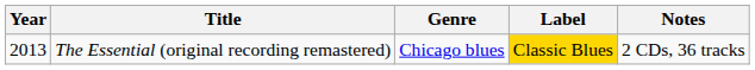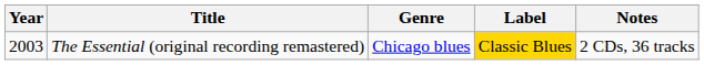 <table class="wikitable">
 <tr>
 <th>Year</th>
 <th>Title</th>
 <th>Genre</th>
 <th>Label</th>
 <th>Notes</th>
 </tr>
 <tr>
-<td>2013</td>
+<td>2003</td>
 <td><em>The Essential</em> (original recording remastered)</td>
 <td><a href='#'>Chicago blues</a></td>
 <td style="background: gold;">Classic Blues</td>
 <td>2 CDs, 36 tracks</td>
 </tr>
 </table>
